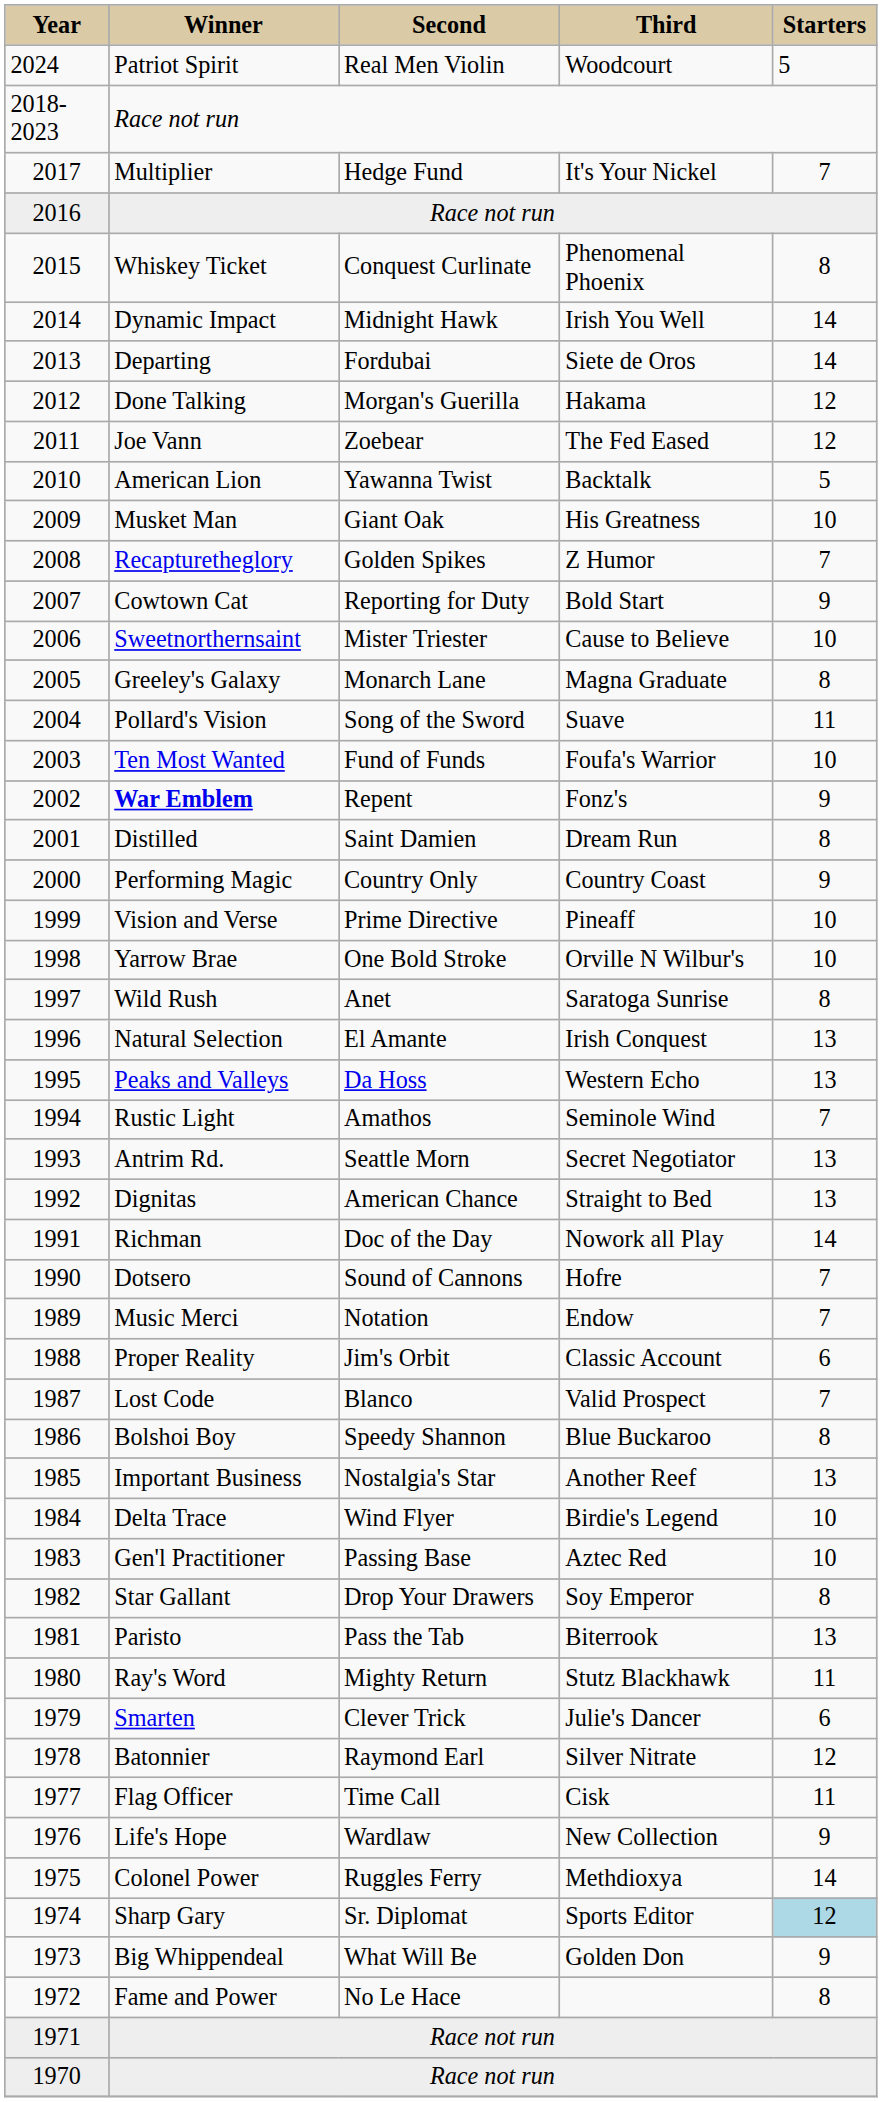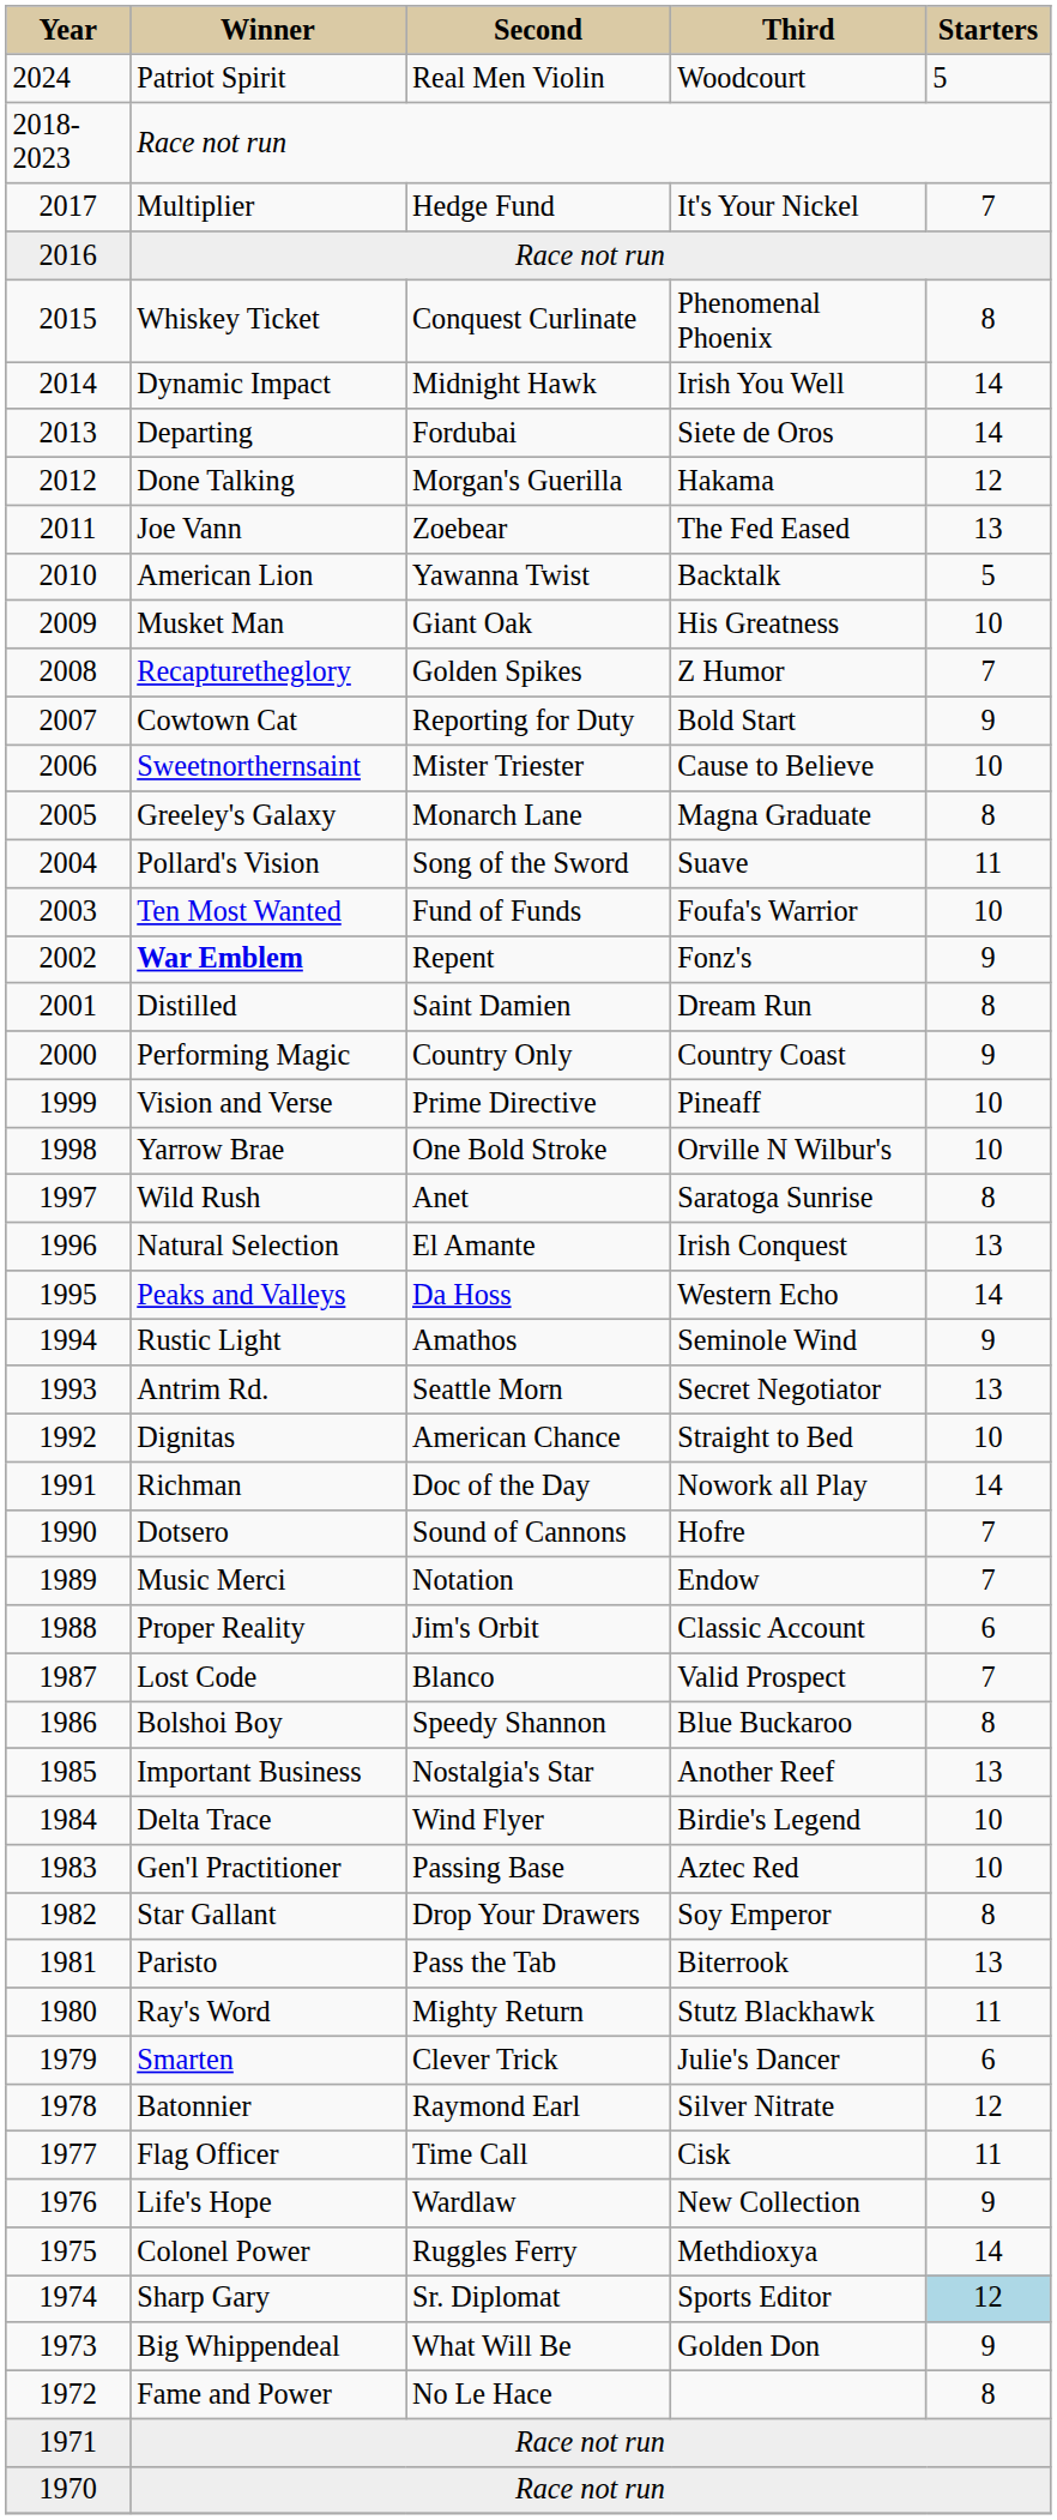 <table class = "wikitable sortable" | border="1" cellpadding="0" style="border-collapse: collapse; font-size:90%">
 <tr bgcolor="#DACAA5" align="center">
 <td width="55px"><strong>Year</strong> <br></td>
 <td width="130px"><strong>Winner</strong> <br></td>
 <td width="125px"><strong>Second</strong> <br></td>
 <td width="120px"><strong>Third</strong> <br></td>
 <td width="55px"><strong>Starters</strong></td>
 </tr>
 <tr>
 <td>2024</td>
 <td>Patriot Spirit</td>
 <td>Real Men Violin</td>
 <td>Woodcourt</td>
 <td>5</td>
 </tr>
 <tr>
 <td>2018-2023</td>
 <td colspan="4"><em>Race not run</em></td>
 </tr>
 <tr>
 <td align=center>2017</td>
 <td>Multiplier</td>
 <td>Hedge Fund</td>
 <td>It's Your Nickel</td>
 <td align=center>7</td>
 </tr>
 <tr bgcolor="#eeeeee">
 <td align=center>2016</td>
 <td align=center colspan=4><em>Race not run</em></td>
 </tr>
 <tr>
 <td align=center>2015</td>
 <td>Whiskey Ticket</td>
 <td>Conquest Curlinate</td>
 <td>Phenomenal Phoenix</td>
 <td align=center>8</td>
 </tr>
 <tr>
 <td align=center>2014</td>
 <td>Dynamic Impact</td>
 <td>Midnight Hawk</td>
 <td>Irish You Well</td>
 <td align=center>14</td>
 </tr>
 <tr>
 <td align=center>2013</td>
 <td>Departing</td>
 <td>Fordubai</td>
 <td>Siete de Oros</td>
 <td align=center>14</td>
 </tr>
 <tr>
 <td align=center>2012</td>
 <td>Done Talking</td>
 <td>Morgan's Guerilla</td>
 <td>Hakama</td>
 <td align=center>12</td>
 </tr>
 <tr>
 <td align=center>2011</td>
 <td>Joe Vann</td>
 <td>Zoebear</td>
 <td>The Fed Eased</td>
-<td align=center>12</td>
+<td align=center>13</td>
 </tr>
 <tr>
 <td align=center>2010</td>
 <td>American Lion</td>
 <td>Yawanna Twist</td>
 <td>Backtalk</td>
 <td align=center>5</td>
 </tr>
 <tr>
 <td align=center>2009</td>
 <td>Musket Man</td>
 <td>Giant Oak</td>
 <td>His Greatness</td>
 <td align=center>10</td>
 </tr>
 <tr>
 <td align=center>2008</td>
 <td><a href='#'>Recapturetheglory</a></td>
 <td>Golden Spikes</td>
 <td>Z Humor</td>
 <td align=center>7</td>
 </tr>
 <tr>
 <td align=center>2007</td>
 <td>Cowtown Cat</td>
 <td>Reporting for Duty</td>
 <td>Bold Start</td>
 <td align=center>9</td>
 </tr>
 <tr>
 <td align=center>2006</td>
 <td><a href='#'>Sweetnorthernsaint</a></td>
 <td>Mister Triester</td>
 <td>Cause to Believe</td>
 <td align=center>10</td>
 </tr>
 <tr>
 <td align=center>2005</td>
 <td>Greeley's Galaxy</td>
 <td>Monarch Lane</td>
 <td>Magna Graduate</td>
 <td align=center>8</td>
 </tr>
 <tr>
 <td align=center>2004</td>
 <td>Pollard's Vision</td>
 <td>Song of the Sword</td>
 <td>Suave</td>
 <td align=center>11</td>
 </tr>
 <tr>
 <td align=center>2003</td>
 <td><a href='#'>Ten Most Wanted</a></td>
 <td>Fund of Funds</td>
 <td>Foufa's Warrior</td>
 <td align=center>10</td>
 </tr>
 <tr>
 <td align=center>2002</td>
 <td><strong><a href='#'>War Emblem</a></strong></td>
 <td>Repent</td>
 <td>Fonz's</td>
 <td align=center>9</td>
 </tr>
 <tr>
 <td align=center>2001</td>
 <td>Distilled</td>
 <td>Saint Damien</td>
 <td>Dream Run</td>
 <td align=center>8</td>
 </tr>
 <tr>
 <td align=center>2000</td>
 <td>Performing Magic</td>
 <td>Country Only</td>
 <td>Country Coast</td>
 <td align=center>9</td>
 </tr>
 <tr>
 <td align=center>1999</td>
 <td>Vision and Verse</td>
 <td>Prime Directive</td>
 <td>Pineaff</td>
 <td align=center>10</td>
 </tr>
 <tr>
 <td align=center>1998</td>
 <td>Yarrow Brae</td>
 <td>One Bold Stroke</td>
 <td>Orville N Wilbur's</td>
 <td align=center>10</td>
 </tr>
 <tr>
 <td align=center>1997</td>
 <td>Wild Rush</td>
 <td>Anet</td>
 <td>Saratoga Sunrise</td>
 <td align=center>8</td>
 </tr>
 <tr>
 <td align=center>1996</td>
 <td>Natural Selection</td>
 <td>El Amante</td>
 <td>Irish Conquest</td>
 <td align=center>13</td>
 </tr>
 <tr>
 <td align=center>1995</td>
 <td><a href='#'>Peaks and Valleys</a></td>
 <td><a href='#'>Da Hoss</a></td>
 <td>Western Echo</td>
-<td align=center>13</td>
+<td align=center>14</td>
 </tr>
 <tr>
 <td align=center>1994</td>
 <td>Rustic Light</td>
 <td>Amathos</td>
 <td>Seminole Wind</td>
-<td align=center>7</td>
+<td align=center>9</td>
 </tr>
 <tr>
 <td align=center>1993</td>
 <td>Antrim Rd.</td>
 <td>Seattle Morn</td>
 <td>Secret Negotiator</td>
 <td align=center>13</td>
 </tr>
 <tr>
 <td align=center>1992</td>
 <td>Dignitas</td>
 <td>American Chance</td>
 <td>Straight to Bed</td>
-<td align=center>13</td>
+<td align=center>10</td>
 </tr>
 <tr>
 <td align=center>1991</td>
 <td>Richman</td>
 <td>Doc of the Day</td>
 <td>Nowork all Play</td>
 <td align=center>14</td>
 </tr>
 <tr>
 <td align=center>1990</td>
 <td>Dotsero</td>
 <td>Sound of Cannons</td>
 <td>Hofre</td>
 <td align=center>7</td>
 </tr>
 <tr>
 <td align=center>1989</td>
 <td>Music Merci</td>
 <td>Notation</td>
 <td>Endow</td>
 <td align=center>7</td>
 </tr>
 <tr>
 <td align=center>1988</td>
 <td>Proper Reality</td>
 <td>Jim's Orbit</td>
 <td>Classic Account</td>
 <td align=center>6</td>
 </tr>
 <tr>
 <td align=center>1987</td>
 <td>Lost Code</td>
 <td>Blanco</td>
 <td>Valid Prospect</td>
 <td align=center>7</td>
 </tr>
 <tr>
 <td align=center>1986</td>
 <td>Bolshoi Boy</td>
 <td>Speedy Shannon</td>
 <td>Blue Buckaroo</td>
 <td align=center>8</td>
 </tr>
 <tr>
 <td align=center>1985</td>
 <td>Important Business</td>
 <td>Nostalgia's Star</td>
 <td>Another Reef</td>
 <td align=center>13</td>
 </tr>
 <tr>
 <td align=center>1984</td>
 <td>Delta Trace</td>
 <td>Wind Flyer</td>
 <td>Birdie's Legend</td>
 <td align=center>10</td>
 </tr>
 <tr>
 <td align=center>1983</td>
 <td>Gen'l Practitioner</td>
 <td>Passing Base</td>
 <td>Aztec Red</td>
 <td align=center>10</td>
 </tr>
 <tr>
 <td align=center>1982</td>
 <td>Star Gallant</td>
 <td>Drop Your Drawers</td>
 <td>Soy Emperor</td>
 <td align=center>8</td>
 </tr>
 <tr>
 <td align=center>1981</td>
 <td>Paristo</td>
 <td>Pass the Tab</td>
 <td>Biterrook</td>
 <td align=center>13</td>
 </tr>
 <tr>
 <td align=center>1980</td>
 <td>Ray's Word</td>
 <td>Mighty Return</td>
 <td>Stutz Blackhawk</td>
 <td align=center>11</td>
 </tr>
 <tr>
 <td align=center>1979</td>
 <td><a href='#'>Smarten</a></td>
 <td>Clever Trick</td>
 <td>Julie's Dancer</td>
 <td align=center>6</td>
 </tr>
 <tr>
 <td align=center>1978</td>
 <td>Batonnier</td>
 <td>Raymond Earl</td>
 <td>Silver Nitrate</td>
 <td align=center>12</td>
 </tr>
 <tr>
 <td align=center>1977</td>
 <td>Flag Officer</td>
 <td>Time Call</td>
 <td>Cisk</td>
 <td align=center>11</td>
 </tr>
 <tr>
 <td align=center>1976</td>
 <td>Life's Hope</td>
 <td>Wardlaw</td>
 <td>New Collection</td>
 <td align=center>9</td>
 </tr>
 <tr>
 <td align=center>1975</td>
 <td>Colonel Power</td>
 <td>Ruggles Ferry</td>
 <td>Methdioxya</td>
 <td align=center>14</td>
 </tr>
 <tr>
 <td align=center>1974</td>
 <td>Sharp Gary</td>
 <td>Sr. Diplomat</td>
 <td>Sports Editor</td>
 <td align=center style="background: lightblue;">12</td>
 </tr>
 <tr>
 <td align=center>1973</td>
 <td>Big Whippendeal</td>
 <td>What Will Be</td>
 <td>Golden Don</td>
 <td align=center>9</td>
 </tr>
 <tr>
 <td align=center>1972</td>
 <td>Fame and Power</td>
 <td>No Le Hace</td>
 <td></td>
 <td align=center>8</td>
 </tr>
 <tr bgcolor="#eeeeee">
 <td align=center>1971</td>
 <td align=center colspan=4><em>Race not run</em></td>
 </tr>
 <tr bgcolor="#eeeeee">
 <td align=center>1970</td>
 <td align=center colspan=4><em>Race not run</em></td>
 </tr>
 <tr>
 </tr>
 </table>
